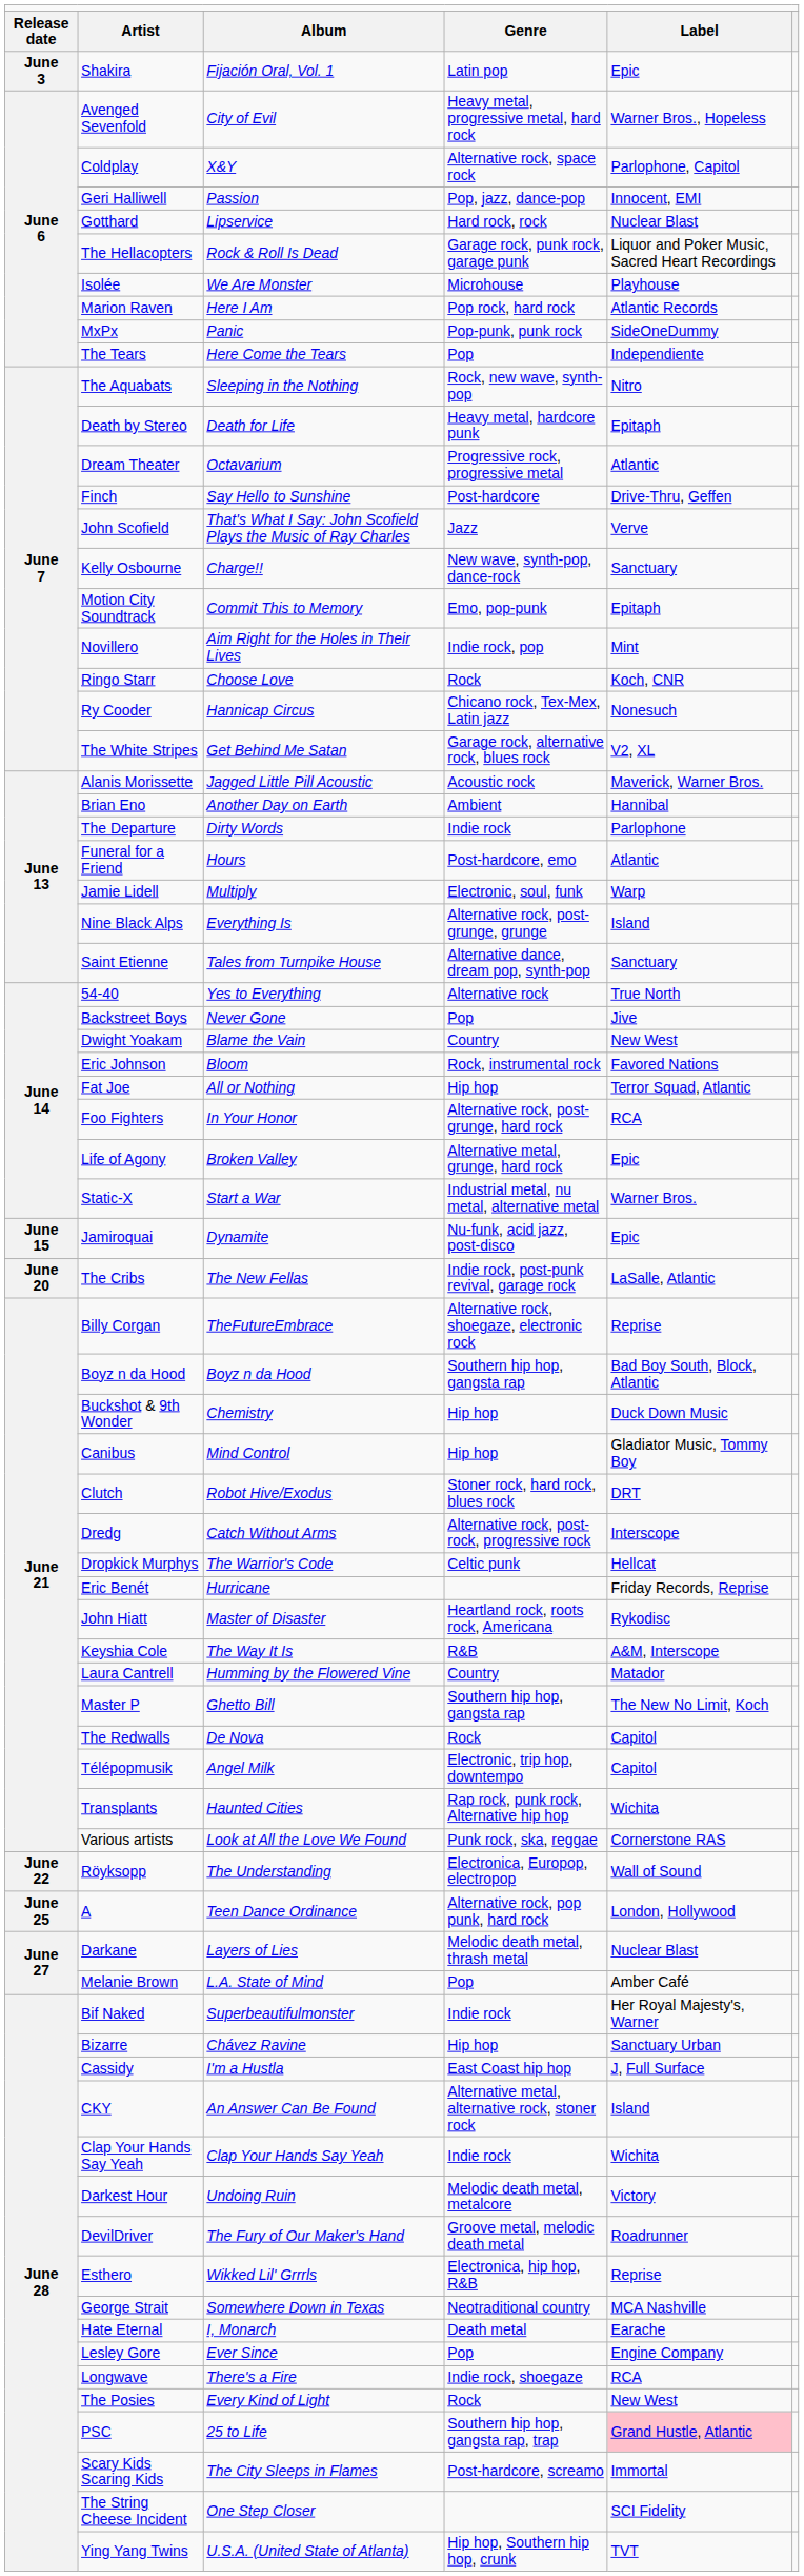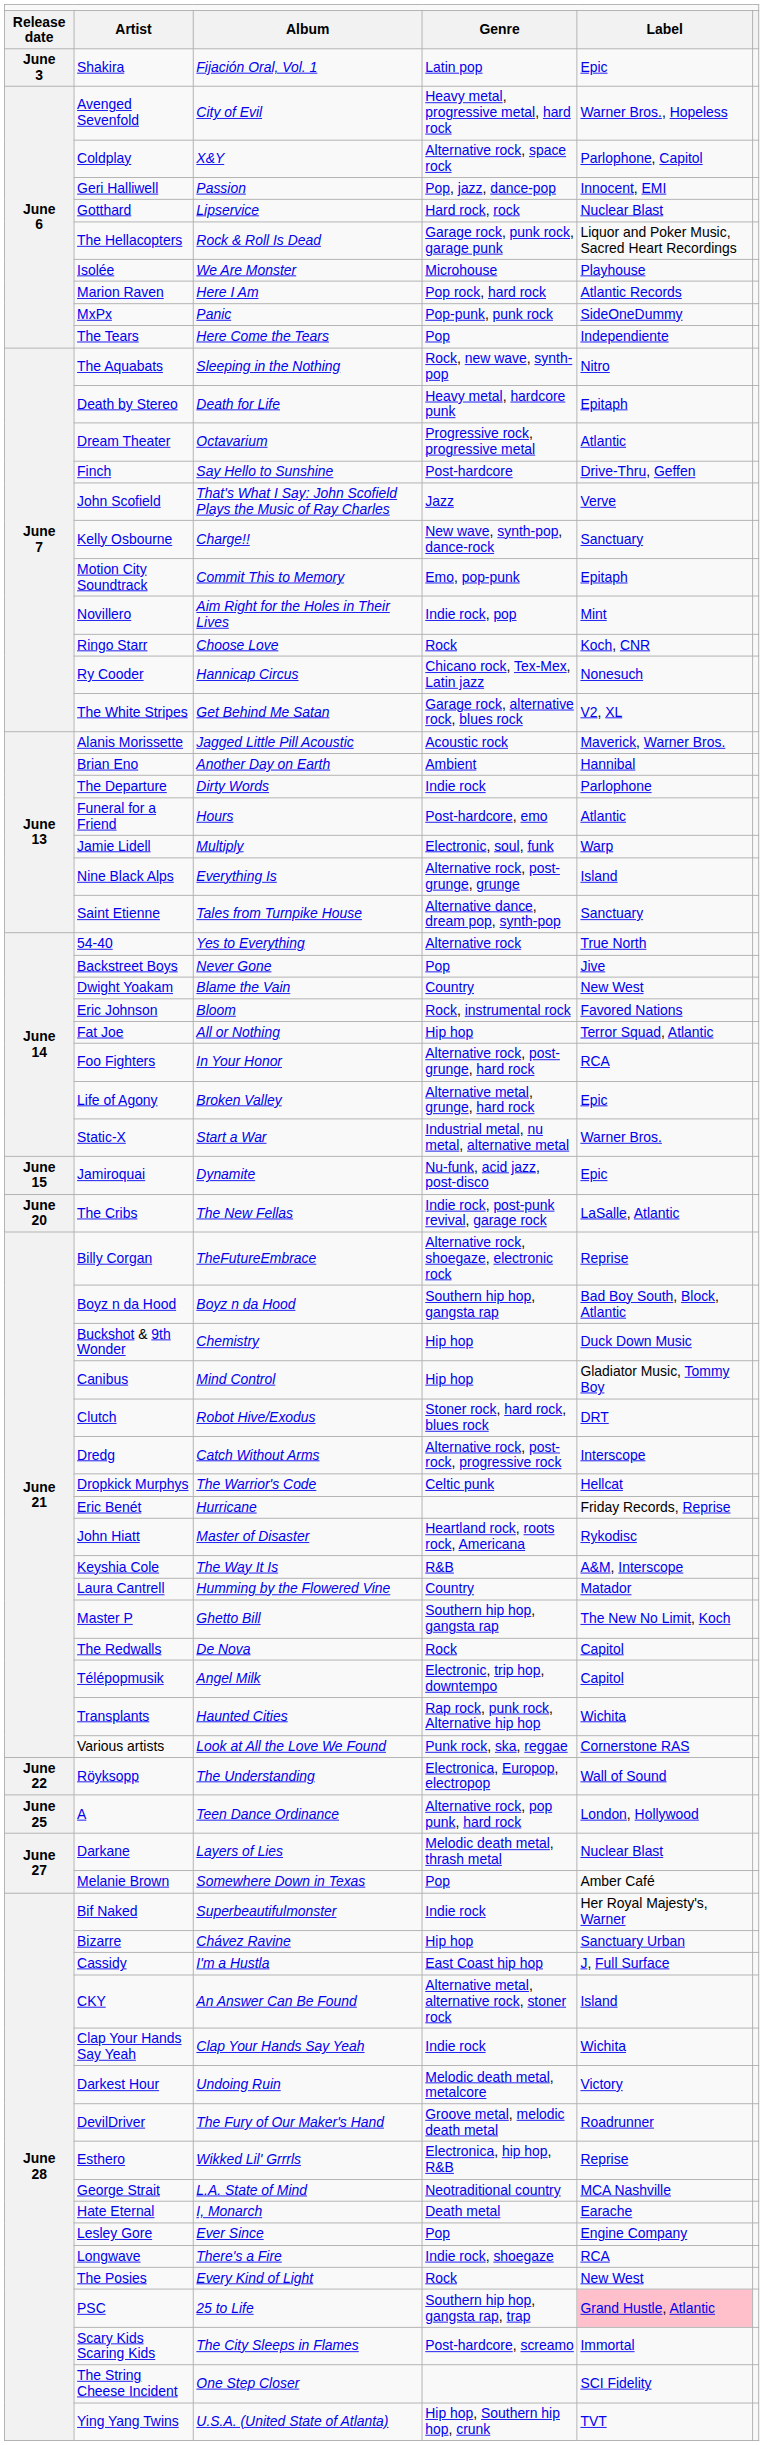 <table class="wikitable plainrowheaders">
 <tr>
 <td colspan="6" style="text-align:center;"></td>
 </tr>
 <tr>
 <th scope="col">Release date</th>
 <th scope="col">Artist</th>
 <th scope="col">Album</th>
 <th scope="col">Genre</th>
 <th scope="col">Label</th>
 <th scope="col"></th>
 </tr>
 <tr>
 <th scope="row" style="text-align:center;">June<br>3</th>
 <td><a href='#'>Shakira</a></td>
 <td><em><a href='#'>Fijación Oral, Vol. 1</a></em></td>
 <td><a href='#'>Latin pop</a></td>
 <td><a href='#'>Epic</a></td>
 <td></td>
 </tr>
 <tr>
 <th scope="row" rowspan="9" style="text-align:center;">June<br>6</th>
 <td><a href='#'>Avenged Sevenfold</a></td>
 <td><em><a href='#'>City of Evil</a></em></td>
 <td><a href='#'>Heavy metal</a>, <a href='#'>progressive metal</a>, <a href='#'>hard rock</a></td>
 <td><a href='#'>Warner Bros.</a>, <a href='#'>Hopeless</a></td>
 <td></td>
 </tr>
 <tr>
 <td><a href='#'>Coldplay</a></td>
 <td><em><a href='#'>X&Y</a></em></td>
 <td><a href='#'>Alternative rock</a>, <a href='#'>space rock</a></td>
 <td><a href='#'>Parlophone</a>, <a href='#'>Capitol</a></td>
 <td></td>
 </tr>
 <tr>
 <td><a href='#'>Geri Halliwell</a></td>
 <td><em><a href='#'>Passion</a></em></td>
 <td><a href='#'>Pop</a>, <a href='#'>jazz</a>, <a href='#'>dance-pop</a></td>
 <td><a href='#'>Innocent</a>, <a href='#'>EMI</a></td>
 <td></td>
 </tr>
 <tr>
 <td><a href='#'>Gotthard</a></td>
 <td><em><a href='#'>Lipservice</a></em></td>
 <td><a href='#'>Hard rock</a>, <a href='#'>rock</a></td>
 <td><a href='#'>Nuclear Blast</a></td>
 <td></td>
 </tr>
 <tr>
 <td><a href='#'>The Hellacopters</a></td>
 <td><em><a href='#'>Rock & Roll Is Dead</a></em></td>
 <td><a href='#'>Garage rock</a>, <a href='#'>punk rock</a>, <a href='#'>garage punk</a></td>
 <td>Liquor and Poker Music, Sacred Heart Recordings</td>
 <td></td>
 </tr>
 <tr>
 <td><a href='#'>Isolée</a></td>
 <td><em><a href='#'>We Are Monster</a></em></td>
 <td><a href='#'>Microhouse</a></td>
 <td><a href='#'>Playhouse</a></td>
 <td></td>
 </tr>
 <tr>
 <td><a href='#'>Marion Raven</a></td>
 <td><em><a href='#'>Here I Am</a></em></td>
 <td><a href='#'>Pop rock</a>, <a href='#'>hard rock</a></td>
 <td><a href='#'>Atlantic Records</a></td>
 <td></td>
 </tr>
 <tr>
 <td><a href='#'>MxPx</a></td>
 <td><em><a href='#'>Panic</a></em></td>
 <td><a href='#'>Pop-punk</a>, <a href='#'>punk rock</a></td>
 <td><a href='#'>SideOneDummy</a></td>
 <td></td>
 </tr>
 <tr>
 <td><a href='#'>The Tears</a></td>
 <td><em><a href='#'>Here Come the Tears</a></em></td>
 <td><a href='#'>Pop</a></td>
 <td><a href='#'>Independiente</a></td>
 <td></td>
 </tr>
 <tr>
 <th scope="row" rowspan="11" style="text-align:center;">June<br>7</th>
 <td><a href='#'>The Aquabats</a></td>
 <td><em><a href='#'>Sleeping in the Nothing</a></em></td>
 <td><a href='#'>Rock</a>, <a href='#'>new wave</a>, <a href='#'>synth-pop</a></td>
 <td><a href='#'>Nitro</a></td>
 <td></td>
 </tr>
 <tr>
 <td><a href='#'>Death by Stereo</a></td>
 <td><em><a href='#'>Death for Life</a></em></td>
 <td><a href='#'>Heavy metal</a>, <a href='#'>hardcore punk</a></td>
 <td><a href='#'>Epitaph</a></td>
 <td></td>
 </tr>
 <tr>
 <td><a href='#'>Dream Theater</a></td>
 <td><em><a href='#'>Octavarium</a></em></td>
 <td><a href='#'>Progressive rock</a>, <a href='#'>progressive metal</a></td>
 <td><a href='#'>Atlantic</a></td>
 <td></td>
 </tr>
 <tr>
 <td><a href='#'>Finch</a></td>
 <td><em><a href='#'>Say Hello to Sunshine</a></em></td>
 <td><a href='#'>Post-hardcore</a></td>
 <td><a href='#'>Drive-Thru</a>, <a href='#'>Geffen</a></td>
 <td></td>
 </tr>
 <tr>
 <td><a href='#'>John Scofield</a></td>
 <td><em><a href='#'>That's What I Say: John Scofield Plays the Music of Ray Charles</a></em></td>
 <td><a href='#'>Jazz</a></td>
 <td><a href='#'>Verve</a></td>
 <td></td>
 </tr>
 <tr>
 <td><a href='#'>Kelly Osbourne</a></td>
 <td><em><a href='#'>Charge!!</a></em></td>
 <td><a href='#'>New wave</a>, <a href='#'>synth-pop</a>, <a href='#'>dance-rock</a></td>
 <td><a href='#'>Sanctuary</a></td>
 <td></td>
 </tr>
 <tr>
 <td><a href='#'>Motion City Soundtrack</a></td>
 <td><em><a href='#'>Commit This to Memory</a></em></td>
 <td><a href='#'>Emo</a>, <a href='#'>pop-punk</a></td>
 <td><a href='#'>Epitaph</a></td>
 <td></td>
 </tr>
 <tr>
 <td><a href='#'>Novillero</a></td>
 <td><em><a href='#'>Aim Right for the Holes in Their Lives</a></em></td>
 <td><a href='#'>Indie rock</a>, <a href='#'>pop</a></td>
 <td><a href='#'>Mint</a></td>
 <td></td>
 </tr>
 <tr>
 <td><a href='#'>Ringo Starr</a></td>
 <td><em><a href='#'>Choose Love</a></em></td>
 <td><a href='#'>Rock</a></td>
 <td><a href='#'>Koch</a>, <a href='#'>CNR</a></td>
 <td></td>
 </tr>
 <tr>
 <td><a href='#'>Ry Cooder</a></td>
 <td><em><a href='#'>Hannicap Circus</a></em></td>
 <td><a href='#'>Chicano rock</a>, <a href='#'>Tex-Mex</a>, <a href='#'>Latin jazz</a></td>
 <td><a href='#'>Nonesuch</a></td>
 <td></td>
 </tr>
 <tr>
 <td><a href='#'>The White Stripes</a></td>
 <td><em><a href='#'>Get Behind Me Satan</a></em></td>
 <td><a href='#'>Garage rock</a>, <a href='#'>alternative rock</a>, <a href='#'>blues rock</a></td>
 <td><a href='#'>V2</a>, <a href='#'>XL</a></td>
 <td></td>
 </tr>
 <tr>
 <th scope="row" rowspan="7" style="text-align:center;">June<br>13</th>
 <td><a href='#'>Alanis Morissette</a></td>
 <td><em><a href='#'>Jagged Little Pill Acoustic</a></em></td>
 <td><a href='#'>Acoustic rock</a></td>
 <td><a href='#'>Maverick</a>, <a href='#'>Warner Bros.</a></td>
 <td></td>
 </tr>
 <tr>
 <td><a href='#'>Brian Eno</a></td>
 <td><em><a href='#'>Another Day on Earth</a></em></td>
 <td><a href='#'>Ambient</a></td>
 <td><a href='#'>Hannibal</a></td>
 <td></td>
 </tr>
 <tr>
 <td><a href='#'>The Departure</a></td>
 <td><em><a href='#'>Dirty Words</a></em></td>
 <td><a href='#'>Indie rock</a></td>
 <td><a href='#'>Parlophone</a></td>
 <td></td>
 </tr>
 <tr>
 <td><a href='#'>Funeral for a Friend</a></td>
 <td><em><a href='#'>Hours</a></em></td>
 <td><a href='#'>Post-hardcore</a>, <a href='#'>emo</a></td>
 <td><a href='#'>Atlantic</a></td>
 <td></td>
 </tr>
 <tr>
 <td><a href='#'>Jamie Lidell</a></td>
 <td><em><a href='#'>Multiply</a></em></td>
 <td><a href='#'>Electronic</a>, <a href='#'>soul</a>, <a href='#'>funk</a></td>
 <td><a href='#'>Warp</a></td>
 <td></td>
 </tr>
 <tr>
 <td><a href='#'>Nine Black Alps</a></td>
 <td><em><a href='#'>Everything Is</a></em></td>
 <td><a href='#'>Alternative rock</a>, <a href='#'>post-grunge</a>, <a href='#'>grunge</a></td>
 <td><a href='#'>Island</a></td>
 <td></td>
 </tr>
 <tr>
 <td><a href='#'>Saint Etienne</a></td>
 <td><em><a href='#'>Tales from Turnpike House</a></em></td>
 <td><a href='#'>Alternative dance</a>, <a href='#'>dream pop</a>, <a href='#'>synth-pop</a></td>
 <td><a href='#'>Sanctuary</a></td>
 <td></td>
 </tr>
 <tr>
 <th scope="row" rowspan="8" style="text-align:center;">June<br>14</th>
 <td><a href='#'>54-40</a></td>
 <td><em><a href='#'>Yes to Everything</a></em></td>
 <td><a href='#'>Alternative rock</a></td>
 <td><a href='#'>True North</a></td>
 <td></td>
 </tr>
 <tr>
 <td><a href='#'>Backstreet Boys</a></td>
 <td><em><a href='#'>Never Gone</a></em></td>
 <td><a href='#'>Pop</a></td>
 <td><a href='#'>Jive</a></td>
 <td></td>
 </tr>
 <tr>
 <td><a href='#'>Dwight Yoakam</a></td>
 <td><em><a href='#'>Blame the Vain</a></em></td>
 <td><a href='#'>Country</a></td>
 <td><a href='#'>New West</a></td>
 <td></td>
 </tr>
 <tr>
 <td><a href='#'>Eric Johnson</a></td>
 <td><em><a href='#'>Bloom</a></em></td>
 <td><a href='#'>Rock</a>, <a href='#'>instrumental rock</a></td>
 <td><a href='#'>Favored Nations</a></td>
 <td></td>
 </tr>
 <tr>
 <td><a href='#'>Fat Joe</a></td>
 <td><em><a href='#'>All or Nothing</a></em></td>
 <td><a href='#'>Hip hop</a></td>
 <td><a href='#'>Terror Squad</a>, <a href='#'>Atlantic</a></td>
 <td></td>
 </tr>
 <tr>
 <td><a href='#'>Foo Fighters</a></td>
 <td><em><a href='#'>In Your Honor</a></em></td>
 <td><a href='#'>Alternative rock</a>, <a href='#'>post-grunge</a>, <a href='#'>hard rock</a></td>
 <td><a href='#'>RCA</a></td>
 <td></td>
 </tr>
 <tr>
 <td><a href='#'>Life of Agony</a></td>
 <td><em><a href='#'>Broken Valley</a></em></td>
 <td><a href='#'>Alternative metal</a>, <a href='#'>grunge</a>, <a href='#'>hard rock</a></td>
 <td><a href='#'>Epic</a></td>
 <td></td>
 </tr>
 <tr>
 <td><a href='#'>Static-X</a></td>
 <td><em><a href='#'>Start a War</a></em></td>
 <td><a href='#'>Industrial metal</a>, <a href='#'>nu metal</a>, <a href='#'>alternative metal</a></td>
 <td><a href='#'>Warner Bros.</a></td>
 <td></td>
 </tr>
 <tr>
 <th scope="row" style="text-align:center;">June<br>15</th>
 <td><a href='#'>Jamiroquai</a></td>
 <td><em><a href='#'>Dynamite</a></em></td>
 <td><a href='#'>Nu-funk</a>, <a href='#'>acid jazz</a>, <a href='#'>post-disco</a></td>
 <td><a href='#'>Epic</a></td>
 <td></td>
 </tr>
 <tr>
 <th scope="row" style="text-align:center;">June<br>20</th>
 <td><a href='#'>The Cribs</a></td>
 <td><em><a href='#'>The New Fellas</a></em></td>
 <td><a href='#'>Indie rock</a>, <a href='#'>post-punk revival</a>, <a href='#'>garage rock</a></td>
 <td><a href='#'>LaSalle</a>, <a href='#'>Atlantic</a></td>
 <td></td>
 </tr>
 <tr>
 <th scope="row" rowspan="16" style="text-align:center;">June<br>21</th>
 <td><a href='#'>Billy Corgan</a></td>
 <td><em><a href='#'>TheFutureEmbrace</a></em></td>
 <td><a href='#'>Alternative rock</a>, <a href='#'>shoegaze</a>, <a href='#'>electronic rock</a></td>
 <td><a href='#'>Reprise</a></td>
 <td></td>
 </tr>
 <tr>
 <td><a href='#'>Boyz n da Hood</a></td>
 <td><em><a href='#'>Boyz n da Hood</a></em></td>
 <td><a href='#'>Southern hip hop</a>, <a href='#'>gangsta rap</a></td>
 <td><a href='#'>Bad Boy South</a>, <a href='#'>Block</a>, <a href='#'>Atlantic</a></td>
 <td></td>
 </tr>
 <tr>
 <td><a href='#'>Buckshot</a> & <a href='#'>9th Wonder</a></td>
 <td><em><a href='#'>Chemistry</a></em></td>
 <td><a href='#'>Hip hop</a></td>
 <td><a href='#'>Duck Down Music</a></td>
 <td></td>
 </tr>
 <tr>
 <td><a href='#'>Canibus</a></td>
 <td><em><a href='#'>Mind Control</a></em></td>
 <td><a href='#'>Hip hop</a></td>
 <td>Gladiator Music, <a href='#'>Tommy Boy</a></td>
 <td></td>
 </tr>
 <tr>
 <td><a href='#'>Clutch</a></td>
 <td><em><a href='#'>Robot Hive/Exodus</a></em></td>
 <td><a href='#'>Stoner rock</a>, <a href='#'>hard rock</a>, <a href='#'>blues rock</a></td>
 <td><a href='#'>DRT</a></td>
 <td></td>
 </tr>
 <tr>
 <td><a href='#'>Dredg</a></td>
 <td><em><a href='#'>Catch Without Arms</a></em></td>
 <td><a href='#'>Alternative rock</a>, <a href='#'>post-rock</a>, <a href='#'>progressive rock</a></td>
 <td><a href='#'>Interscope</a></td>
 <td></td>
 </tr>
 <tr>
 <td><a href='#'>Dropkick Murphys</a></td>
 <td><em><a href='#'>The Warrior's Code</a></em></td>
 <td><a href='#'>Celtic punk</a></td>
 <td><a href='#'>Hellcat</a></td>
 <td></td>
 </tr>
 <tr>
 <td><a href='#'>Eric Benét</a></td>
 <td><em><a href='#'>Hurricane</a></em></td>
 <td></td>
 <td>Friday Records, <a href='#'>Reprise</a></td>
 <td></td>
 </tr>
 <tr>
 <td><a href='#'>John Hiatt</a></td>
 <td><em><a href='#'>Master of Disaster</a></em></td>
 <td><a href='#'>Heartland rock</a>, <a href='#'>roots rock</a>, <a href='#'>Americana</a></td>
 <td><a href='#'>Rykodisc</a></td>
 <td></td>
 </tr>
 <tr>
 <td><a href='#'>Keyshia Cole</a></td>
 <td><em><a href='#'>The Way It Is</a></em></td>
 <td><a href='#'>R&B</a></td>
 <td><a href='#'>A&M</a>, <a href='#'>Interscope</a></td>
 <td></td>
 </tr>
 <tr>
 <td><a href='#'>Laura Cantrell</a></td>
 <td><em><a href='#'>Humming by the Flowered Vine</a></em></td>
 <td><a href='#'>Country</a></td>
 <td><a href='#'>Matador</a></td>
 <td></td>
 </tr>
 <tr>
 <td><a href='#'>Master P</a></td>
 <td><em><a href='#'>Ghetto Bill</a></em></td>
 <td><a href='#'>Southern hip hop</a>, <a href='#'>gangsta rap</a></td>
 <td><a href='#'>The New No Limit</a>, <a href='#'>Koch</a></td>
 <td></td>
 </tr>
 <tr>
 <td><a href='#'>The Redwalls</a></td>
 <td><em><a href='#'>De Nova</a></em></td>
 <td><a href='#'>Rock</a></td>
 <td><a href='#'>Capitol</a></td>
 <td></td>
 </tr>
 <tr>
 <td><a href='#'>Télépopmusik</a></td>
 <td><em><a href='#'>Angel Milk</a></em></td>
 <td><a href='#'>Electronic</a>, <a href='#'>trip hop</a>, <a href='#'>downtempo</a></td>
 <td><a href='#'>Capitol</a></td>
 <td></td>
 </tr>
 <tr>
 <td><a href='#'>Transplants</a></td>
 <td><em><a href='#'>Haunted Cities</a></em></td>
 <td><a href='#'>Rap rock</a>, <a href='#'>punk rock</a>, <a href='#'>Alternative hip hop</a></td>
 <td><a href='#'>Wichita</a></td>
 <td></td>
 </tr>
 <tr>
 <td>Various artists</td>
 <td><em><a href='#'>Look at All the Love We Found</a></em></td>
 <td><a href='#'>Punk rock</a>, <a href='#'>ska</a>, <a href='#'>reggae</a></td>
 <td><a href='#'>Cornerstone RAS</a></td>
 <td></td>
 </tr>
 <tr>
 <th scope="row" style="text-align:center;">June<br>22</th>
 <td><a href='#'>Röyksopp</a></td>
 <td><em><a href='#'>The Understanding</a></em></td>
 <td><a href='#'>Electronica</a>, <a href='#'>Europop</a>, <a href='#'>electropop</a></td>
 <td><a href='#'>Wall of Sound</a></td>
 <td></td>
 </tr>
 <tr>
 <th scope="row" style="text-align:center;">June<br>25</th>
 <td><a href='#'>A</a></td>
 <td><em><a href='#'>Teen Dance Ordinance</a></em></td>
 <td><a href='#'>Alternative rock</a>, <a href='#'>pop punk</a>, <a href='#'>hard rock</a></td>
 <td><a href='#'>London</a>, <a href='#'>Hollywood</a></td>
 <td></td>
 </tr>
 <tr>
 <th scope="row" rowspan="2" style="text-align:center;">June<br>27</th>
 <td><a href='#'>Darkane</a></td>
 <td><em><a href='#'>Layers of Lies</a></em></td>
 <td><a href='#'>Melodic death metal</a>, <a href='#'>thrash metal</a></td>
 <td><a href='#'>Nuclear Blast</a></td>
 <td></td>
 </tr>
 <tr>
 <td><a href='#'>Melanie Brown</a></td>
-<td><em><a href='#'>L.A. State of Mind</a></em></td>
+<td><em><a href='#'>Somewhere Down in Texas</a></em></td>
 <td><a href='#'>Pop</a></td>
 <td>Amber Café</td>
 <td></td>
 </tr>
 <tr>
 <th scope="row" rowspan="17" style="text-align:center;">June<br>28</th>
 <td><a href='#'>Bif Naked</a></td>
 <td><em><a href='#'>Superbeautifulmonster</a></em></td>
 <td><a href='#'>Indie rock</a></td>
 <td>Her Royal Majesty's, <a href='#'>Warner</a></td>
 <td></td>
 </tr>
 <tr>
 <td><a href='#'>Bizarre</a></td>
 <td><em><a href='#'>Chávez Ravine</a></em></td>
 <td><a href='#'>Hip hop</a></td>
 <td><a href='#'>Sanctuary Urban</a></td>
 <td></td>
 </tr>
 <tr>
 <td><a href='#'>Cassidy</a></td>
 <td><em><a href='#'>I'm a Hustla</a></em></td>
 <td><a href='#'>East Coast hip hop</a></td>
 <td><a href='#'>J</a>, <a href='#'>Full Surface</a></td>
 <td></td>
 </tr>
 <tr>
 <td><a href='#'>CKY</a></td>
 <td><em><a href='#'>An Answer Can Be Found</a></em></td>
 <td><a href='#'>Alternative metal</a>, <a href='#'>alternative rock</a>, <a href='#'>stoner rock</a></td>
 <td><a href='#'>Island</a></td>
 <td></td>
 </tr>
 <tr>
 <td><a href='#'>Clap Your Hands Say Yeah</a></td>
 <td><em><a href='#'>Clap Your Hands Say Yeah</a></em></td>
 <td><a href='#'>Indie rock</a></td>
 <td><a href='#'>Wichita</a></td>
 <td></td>
 </tr>
 <tr>
 <td><a href='#'>Darkest Hour</a></td>
 <td><em><a href='#'>Undoing Ruin</a></em></td>
 <td><a href='#'>Melodic death metal</a>, <a href='#'>metalcore</a></td>
 <td><a href='#'>Victory</a></td>
 <td></td>
 </tr>
 <tr>
 <td><a href='#'>DevilDriver</a></td>
 <td><em><a href='#'>The Fury of Our Maker's Hand</a></em></td>
 <td><a href='#'>Groove metal</a>, <a href='#'>melodic death metal</a></td>
 <td><a href='#'>Roadrunner</a></td>
 <td></td>
 </tr>
 <tr>
 <td><a href='#'>Esthero</a></td>
 <td><em><a href='#'>Wikked Lil' Grrrls</a></em></td>
 <td><a href='#'>Electronica</a>, <a href='#'>hip hop</a>, <a href='#'>R&B</a></td>
 <td><a href='#'>Reprise</a></td>
 <td></td>
 </tr>
 <tr>
 <td><a href='#'>George Strait</a></td>
-<td><em><a href='#'>Somewhere Down in Texas</a></em></td>
+<td><em><a href='#'>L.A. State of Mind</a></em></td>
 <td><a href='#'>Neotraditional country</a></td>
 <td><a href='#'>MCA Nashville</a></td>
 <td></td>
 </tr>
 <tr>
 <td><a href='#'>Hate Eternal</a></td>
 <td><em><a href='#'>I, Monarch</a></em></td>
 <td><a href='#'>Death metal</a></td>
 <td><a href='#'>Earache</a></td>
 <td></td>
 </tr>
 <tr>
 <td><a href='#'>Lesley Gore</a></td>
 <td><em><a href='#'>Ever Since</a></em></td>
 <td><a href='#'>Pop</a></td>
 <td><a href='#'>Engine Company</a></td>
 <td></td>
 </tr>
 <tr>
 <td><a href='#'>Longwave</a></td>
 <td><em><a href='#'>There's a Fire</a></em></td>
 <td><a href='#'>Indie rock</a>, <a href='#'>shoegaze</a></td>
 <td><a href='#'>RCA</a></td>
 <td></td>
 </tr>
 <tr>
 <td><a href='#'>The Posies</a></td>
 <td><em><a href='#'>Every Kind of Light</a></em></td>
 <td><a href='#'>Rock</a></td>
 <td><a href='#'>New West</a></td>
 <td></td>
 </tr>
 <tr>
 <td><a href='#'>PSC</a></td>
 <td><em><a href='#'>25 to Life</a></em></td>
 <td><a href='#'>Southern hip hop</a>, <a href='#'>gangsta rap</a>, <a href='#'>trap</a></td>
 <td style="background: pink;"><a href='#'>Grand Hustle</a>, <a href='#'>Atlantic</a></td>
 <td></td>
 </tr>
 <tr>
 <td><a href='#'>Scary Kids Scaring Kids</a></td>
 <td><em><a href='#'>The City Sleeps in Flames</a></em></td>
 <td><a href='#'>Post-hardcore</a>, <a href='#'>screamo</a></td>
 <td><a href='#'>Immortal</a></td>
 <td></td>
 </tr>
 <tr>
 <td><a href='#'>The String Cheese Incident</a></td>
 <td><em><a href='#'>One Step Closer</a></em></td>
 <td></td>
 <td><a href='#'>SCI Fidelity</a></td>
 <td></td>
 </tr>
 <tr>
 <td><a href='#'>Ying Yang Twins</a></td>
 <td><em><a href='#'>U.S.A. (United State of Atlanta)</a></em></td>
 <td><a href='#'>Hip hop</a>, <a href='#'>Southern hip hop</a>, <a href='#'>crunk</a></td>
 <td><a href='#'>TVT</a></td>
 <td></td>
 </tr>
 </table>
